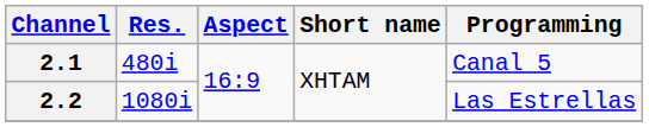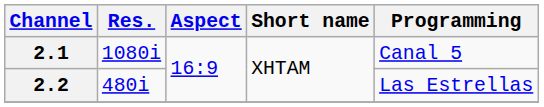 <table class="wikitable">
 <tr>
 <th scope = "col"><a href='#'>Channel</a></th>
 <th scope = "col"><a href='#'>Res.</a></th>
 <th scope = "col"><a href='#'>Aspect</a></th>
 <th scope = "col">Short name</th>
 <th scope = "col">Programming</th>
 </tr>
 <tr>
 <th scope = "row">2.1</th>
-<td><a href='#'>480i</a></td>
+<td><a href='#'>1080i</a></td>
 <td rowspan=2><a href='#'>16:9</a></td>
 <td rowspan=2>XHTAM</td>
 <td><a href='#'>Canal 5</a></td>
 </tr>
 <tr>
 <th scope = "row">2.2</th>
-<td><a href='#'>1080i</a></td>
+<td><a href='#'>480i</a></td>
 <td><a href='#'>Las Estrellas</a></td>
 </tr>
 <tr>
 </tr>
 </table>
